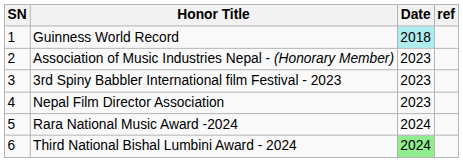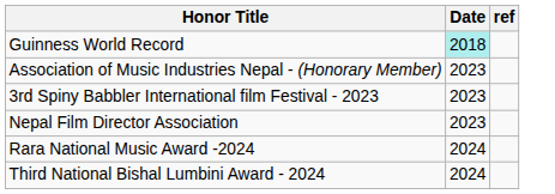 <table class="wikitable sortable">
 <tr>
-<th>SN</th>
 <th>Honor Title</th>
 <th>Date</th>
 <th>ref</th>
 </tr>
 <tr>
-<td>1</td>
 <td>Guinness World Record</td>
 <td style="background: paleturquoise;">2018</td>
 <td></td>
 </tr>
 <tr>
-<td>2</td>
 <td>Association of Music Industries Nepal - <em>(Honorary Member)</em></td>
 <td>2023</td>
 <td></td>
 </tr>
 <tr>
-<td>3</td>
 <td>3rd Spiny Babbler International film Festival - 2023</td>
 <td>2023</td>
 <td></td>
 </tr>
 <tr>
-<td>4</td>
 <td>Nepal Film Director Association</td>
 <td>2023</td>
 <td></td>
 </tr>
 <tr>
-<td>5</td>
 <td>Rara National Music Award -2024</td>
 <td>2024</td>
 <td></td>
 </tr>
 <tr>
-<td>6</td>
 <td>Third National Bishal Lumbini Award - 2024</td>
-<td style="background: lightgreen;">2024</td>
+<td>2024</td>
 <td></td>
 </tr>
 </table>
